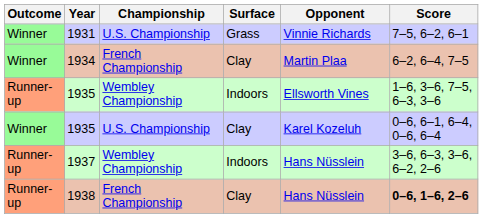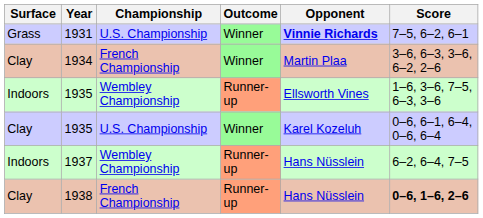 <table class="sortable wikitable">
 <tr>
-<th style="width:70px;">Outcome</th>
+<th style="width:75px;">Surface</th>
 <th style="width:40px;">Year</th>
 <th style="width:200px;">Championship</th>
-<th style="width:75px;">Surface</th>
+<th style="width:70px;">Outcome</th>
 <th style="width:200px;">Opponent</th>
 <th style="width:180px;">Score</th>
 </tr>
 <tr bgcolor="#CCCCFF">
-<td bgcolor="98FB98">Winner</td>
+<td>Grass</td>
 <td>1931</td>
 <td><a href='#'>U.S. Championship</a></td>
-<td>Grass</td>
-<td> <a href='#'>Vinnie Richards</a></td>
+<td bgcolor="98FB98">Winner</td>
+<td><strong> <a href='#'>Vinnie Richards</a></strong></td>
 <td>7–5, 6–2, 6–1</td>
 </tr>
 <tr bgcolor="#EBC2AF">
-<td bgcolor="98FB98">Winner</td>
+<td>Clay</td>
 <td>1934</td>
 <td><a href='#'>French Championship</a></td>
-<td>Clay</td>
+<td bgcolor="98FB98">Winner</td>
 <td> <a href='#'>Martin Plaa</a></td>
-<td>6–2, 6–4, 7–5</td>
+<td>3–6, 6–3, 3–6, 6–2, 2–6</td>
 </tr>
 <tr bgcolor="#CCFFCC">
-<td bgcolor="FFA07A">Runner-up</td>
+<td>Indoors</td>
 <td>1935</td>
 <td><a href='#'>Wembley Championship</a></td>
-<td>Indoors</td>
+<td bgcolor="FFA07A">Runner-up</td>
 <td> <a href='#'>Ellsworth Vines</a></td>
 <td>1–6, 3–6, 7–5, 6–3, 3–6</td>
 </tr>
 <tr bgcolor="#CCCCFF">
-<td bgcolor="98FB98">Winner</td>
+<td>Clay</td>
 <td>1935</td>
 <td><a href='#'>U.S. Championship</a></td>
-<td>Clay</td>
+<td bgcolor="98FB98">Winner</td>
 <td> <a href='#'>Karel Kozeluh</a></td>
 <td>0–6, 6–1, 6–4, 0–6, 6–4</td>
 </tr>
 <tr bgcolor="#CCFFCC">
-<td bgcolor="FFA07A">Runner-up</td>
+<td>Indoors</td>
 <td>1937</td>
 <td><a href='#'>Wembley Championship</a></td>
-<td>Indoors</td>
+<td bgcolor="FFA07A">Runner-up</td>
 <td> <a href='#'>Hans Nüsslein</a></td>
-<td>3–6, 6–3, 3–6, 6–2, 2–6</td>
+<td>6–2, 6–4, 7–5</td>
 </tr>
 <tr bgcolor="#EBC2AF">
-<td bgcolor="FFA07A">Runner-up</td>
+<td>Clay</td>
 <td>1938</td>
 <td><a href='#'>French Championship</a></td>
-<td>Clay</td>
+<td bgcolor="FFA07A">Runner-up</td>
 <td> <a href='#'>Hans Nüsslein</a></td>
 <td><strong>0–6, 1–6, 2–6</strong></td>
 </tr>
 </table>
